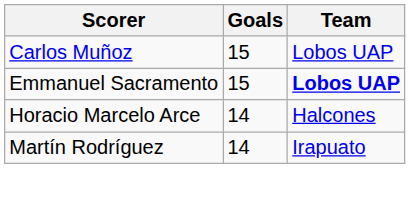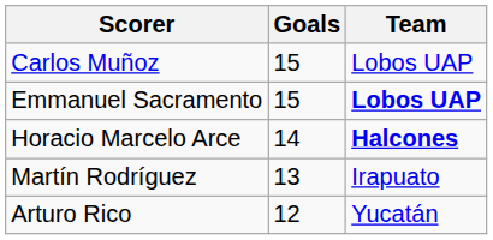 <table class="wikitable">
 <tr>
 <th>Scorer</th>
 <th>Goals</th>
 <th>Team</th>
 </tr>
 <tr>
 <td> <a href='#'>Carlos Muñoz</a></td>
 <td>15</td>
 <td><a href='#'>Lobos UAP</a></td>
 </tr>
 <tr>
 <td> Emmanuel Sacramento</td>
 <td>15</td>
 <td><strong><a href='#'>Lobos UAP</a></strong></td>
 </tr>
 <tr>
 <td> Horacio Marcelo Arce</td>
 <td>14</td>
-<td><a href='#'>Halcones</a></td>
+<td><strong><a href='#'>Halcones</a></strong></td>
 </tr>
 <tr>
 <td> Martín Rodríguez</td>
-<td>14</td>
+<td>13</td>
 <td><a href='#'>Irapuato</a></td>
 </tr>
+<tr>
+<td> Arturo Rico</td>
+<td>12</td>
+<td><a href='#'>Yucatán</a></td>
+</tr>
 </table>
